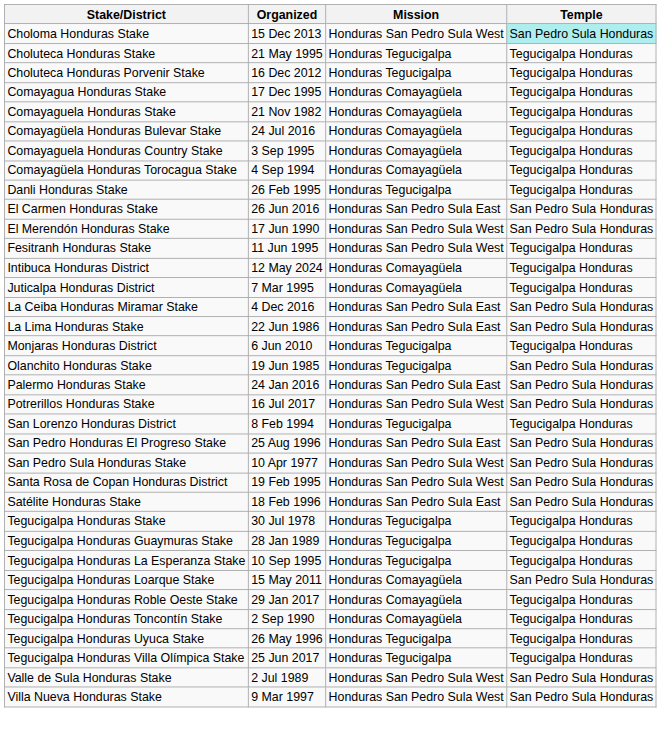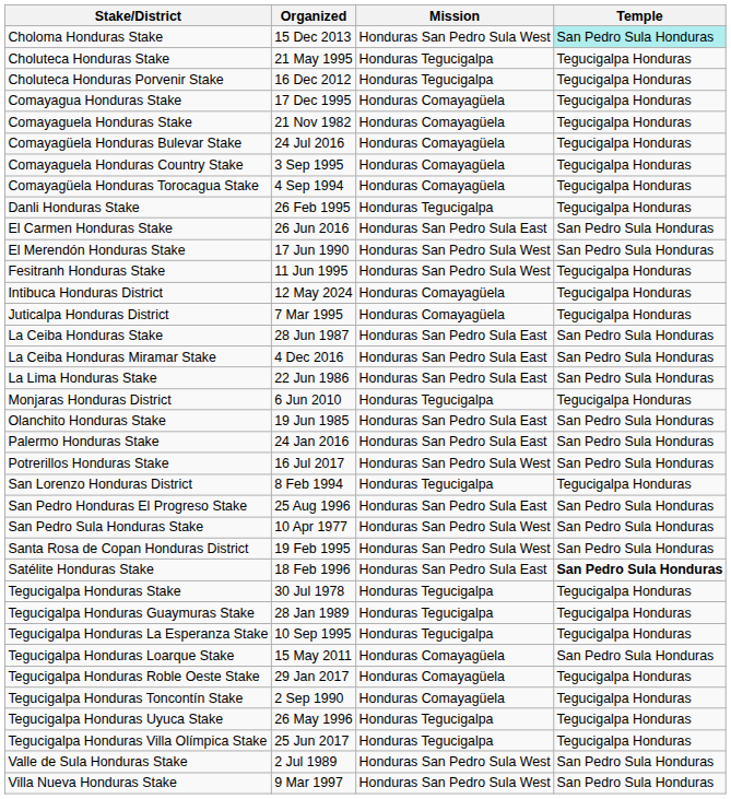 <table class="wikitable sortable mw-collapsible mw-collapsed" style="font-size:85%">
 <tr>
 <th>Stake/District</th>
 <th data-sort-type=date>Organized</th>
 <th>Mission</th>
 <th>Temple</th>
 </tr>
 <tr San Pedro Sula>
 <td>Choloma Honduras Stake</td>
 <td>15 Dec 2013</td>
 <td>Honduras San Pedro Sula West</td>
 <td style="background: paleturquoise;">San Pedro Sula Honduras</td>
 </tr>
 <tr>
 <td>Choluteca Honduras Stake</td>
 <td>21 May 1995</td>
 <td>Honduras Tegucigalpa</td>
 <td>Tegucigalpa Honduras</td>
 </tr>
 <tr>
 <td>Choluteca Honduras Porvenir Stake</td>
 <td>16 Dec 2012</td>
 <td>Honduras Tegucigalpa</td>
 <td>Tegucigalpa Honduras</td>
 </tr>
 <tr>
 <td>Comayagua Honduras Stake</td>
 <td>17 Dec 1995</td>
 <td>Honduras Comayagüela</td>
 <td>Tegucigalpa Honduras</td>
 </tr>
 <tr>
 <td>Comayaguela Honduras Stake</td>
 <td>21 Nov 1982</td>
 <td>Honduras Comayagüela</td>
 <td>Tegucigalpa Honduras</td>
 </tr>
 <tr>
 <td>Comayagüela Honduras Bulevar Stake</td>
 <td>24 Jul 2016</td>
 <td>Honduras Comayagüela</td>
 <td>Tegucigalpa Honduras</td>
 </tr>
 <tr>
 <td>Comayaguela Honduras Country Stake</td>
 <td>3 Sep 1995</td>
 <td>Honduras Comayagüela</td>
 <td>Tegucigalpa Honduras</td>
 </tr>
 <tr>
 <td>Comayagüela Honduras Torocagua Stake</td>
 <td>4 Sep 1994</td>
 <td>Honduras Comayagüela</td>
 <td>Tegucigalpa Honduras</td>
 </tr>
 <tr>
 <td>Danli Honduras Stake</td>
 <td>26 Feb 1995</td>
 <td>Honduras Tegucigalpa</td>
 <td>Tegucigalpa Honduras</td>
 </tr>
 <tr>
 <td>El Carmen Honduras Stake</td>
 <td>26 Jun 2016</td>
 <td>Honduras San Pedro Sula East</td>
 <td>San Pedro Sula Honduras</td>
 </tr>
 <tr>
 <td>El Merendón Honduras Stake</td>
 <td>17 Jun 1990</td>
 <td>Honduras San Pedro Sula West</td>
 <td>San Pedro Sula Honduras</td>
 </tr>
 <tr>
 <td>Fesitranh Honduras Stake</td>
 <td>11 Jun 1995</td>
 <td>Honduras San Pedro Sula West</td>
 <td>Tegucigalpa Honduras</td>
 </tr>
 <tr>
 <td>Intibuca Honduras District</td>
 <td>12 May 2024</td>
 <td>Honduras Comayagüela</td>
 <td>Tegucigalpa Honduras</td>
 </tr>
 <tr>
 <td>Juticalpa Honduras District</td>
 <td>7 Mar 1995</td>
 <td>Honduras Comayagüela</td>
 <td>Tegucigalpa Honduras</td>
 </tr>
 <tr>
+<td>La Ceiba Honduras Stake</td>
+<td>28 Jun 1987</td>
+<td>Honduras San Pedro Sula East</td>
+<td>San Pedro Sula Honduras</td>
+</tr>
+<tr>
 <td>La Ceiba Honduras Miramar Stake</td>
 <td>4 Dec 2016</td>
 <td>Honduras San Pedro Sula East</td>
 <td>San Pedro Sula Honduras</td>
 </tr>
 <tr>
 <td>La Lima Honduras Stake</td>
 <td>22 Jun 1986</td>
 <td>Honduras San Pedro Sula East</td>
 <td>San Pedro Sula Honduras</td>
 </tr>
 <tr>
 <td>Monjaras Honduras District</td>
 <td>6 Jun 2010</td>
 <td>Honduras Tegucigalpa</td>
 <td>Tegucigalpa Honduras</td>
 </tr>
 <tr>
 <td>Olanchito Honduras Stake</td>
 <td>19 Jun 1985</td>
-<td>Honduras Tegucigalpa</td>
+<td>Honduras San Pedro Sula East</td>
 <td>San Pedro Sula Honduras</td>
 </tr>
 <tr>
 <td>Palermo Honduras Stake</td>
 <td>24 Jan 2016</td>
 <td>Honduras San Pedro Sula East</td>
 <td>San Pedro Sula Honduras</td>
 </tr>
 <tr>
 <td>Potrerillos Honduras Stake</td>
 <td>16 Jul 2017</td>
 <td>Honduras San Pedro Sula West</td>
 <td>San Pedro Sula Honduras</td>
 </tr>
 <tr>
 <td>San Lorenzo Honduras District</td>
 <td>8 Feb 1994</td>
 <td>Honduras Tegucigalpa</td>
 <td>Tegucigalpa Honduras</td>
 </tr>
 <tr>
 <td>San Pedro Honduras El Progreso Stake</td>
 <td>25 Aug 1996</td>
 <td>Honduras San Pedro Sula East</td>
 <td>San Pedro Sula Honduras</td>
 </tr>
 <tr>
 <td>San Pedro Sula Honduras Stake</td>
 <td>10 Apr 1977</td>
 <td>Honduras San Pedro Sula West</td>
 <td>San Pedro Sula Honduras</td>
 </tr>
 <tr>
 <td>Santa Rosa de Copan Honduras District</td>
 <td>19 Feb 1995</td>
 <td>Honduras San Pedro Sula West</td>
 <td>San Pedro Sula Honduras</td>
 </tr>
 <tr>
 <td>Satélite Honduras Stake</td>
 <td>18 Feb 1996</td>
 <td>Honduras San Pedro Sula East</td>
-<td>San Pedro Sula Honduras</td>
+<td><strong>San Pedro Sula Honduras</strong></td>
 </tr>
 <tr>
 <td>Tegucigalpa Honduras Stake</td>
 <td>30 Jul 1978</td>
 <td>Honduras Tegucigalpa</td>
 <td>Tegucigalpa Honduras</td>
 </tr>
 <tr>
 <td>Tegucigalpa Honduras Guaymuras Stake</td>
 <td>28 Jan 1989</td>
 <td>Honduras Tegucigalpa</td>
 <td>Tegucigalpa Honduras</td>
 </tr>
 <tr>
 <td>Tegucigalpa Honduras La Esperanza Stake</td>
 <td>10 Sep 1995</td>
 <td>Honduras Tegucigalpa</td>
 <td>Tegucigalpa Honduras</td>
 </tr>
 <tr>
 <td>Tegucigalpa Honduras Loarque Stake</td>
 <td>15 May 2011</td>
 <td>Honduras Comayagüela</td>
 <td>San Pedro Sula Honduras</td>
 </tr>
 <tr>
 <td>Tegucigalpa Honduras Roble Oeste Stake</td>
 <td>29 Jan 2017</td>
 <td>Honduras Comayagüela</td>
 <td>Tegucigalpa Honduras</td>
 </tr>
 <tr>
 <td>Tegucigalpa Honduras Toncontín Stake</td>
 <td>2 Sep 1990</td>
 <td>Honduras Comayagüela</td>
 <td>Tegucigalpa Honduras</td>
 </tr>
 <tr>
 <td>Tegucigalpa Honduras Uyuca Stake</td>
 <td>26 May 1996</td>
 <td>Honduras Tegucigalpa</td>
 <td>Tegucigalpa Honduras</td>
 </tr>
 <tr>
 <td>Tegucigalpa Honduras Villa Olímpica Stake</td>
 <td>25 Jun 2017</td>
 <td>Honduras Tegucigalpa</td>
 <td>Tegucigalpa Honduras</td>
 </tr>
 <tr>
 <td>Valle de Sula Honduras Stake</td>
 <td>2 Jul 1989</td>
 <td>Honduras San Pedro Sula West</td>
 <td>San Pedro Sula Honduras</td>
 </tr>
 <tr>
 <td>Villa Nueva Honduras Stake</td>
 <td>9 Mar 1997</td>
 <td>Honduras San Pedro Sula West</td>
 <td>San Pedro Sula Honduras</td>
 </tr>
 </table>
